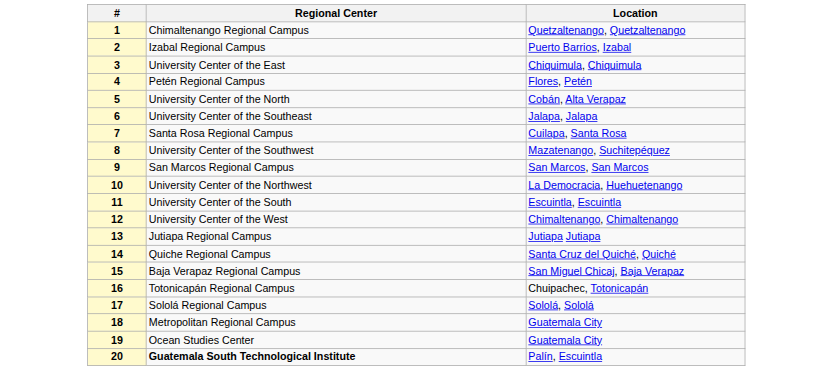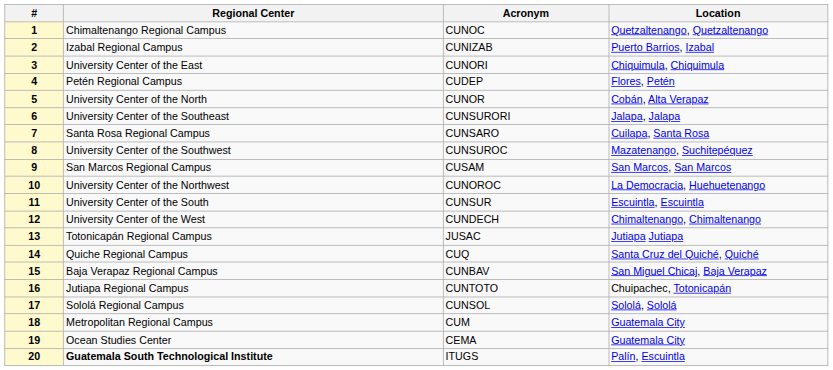 <table class="wikitable" style="font-size:88%; margin:0.5em auto">
 <tr>
 <th style="width: 5em">#</th>
 <th style="width: 35em">Regional Center</th>
+<th align="center" style="width: 15em">Acronym</th>
 <th align="center" style="width: 20em">Location</th>
 </tr>
 <tr>
 <th style="background:lemonchiffon;">1</th>
 <td>Chimaltenango Regional Campus</td>
+<td>CUNOC</td>
 <td><a href='#'>Quetzaltenango</a>, <a href='#'>Quetzaltenango</a></td>
 </tr>
 <tr>
 <th style="background:lemonchiffon;">2</th>
 <td>Izabal Regional Campus</td>
+<td>CUNIZAB</td>
 <td><a href='#'>Puerto Barrios</a>, <a href='#'>Izabal</a></td>
 </tr>
 <tr>
 <th style="background:lemonchiffon;">3</th>
 <td>University Center of the East</td>
+<td>CUNORI</td>
 <td><a href='#'>Chiquimula</a>, <a href='#'>Chiquimula</a></td>
 </tr>
 <tr>
 <th style="background:lemonchiffon;">4</th>
 <td>Petén Regional Campus</td>
+<td>CUDEP</td>
 <td><a href='#'>Flores</a>, <a href='#'>Petén</a></td>
 </tr>
 <tr>
 <th style="background:lemonchiffon;">5</th>
 <td>University Center of the North</td>
+<td>CUNOR</td>
 <td><a href='#'>Cobán</a>, <a href='#'>Alta Verapaz</a></td>
 </tr>
 <tr>
 <th style="background:lemonchiffon;">6</th>
 <td>University Center of the Southeast</td>
+<td>CUNSURORI</td>
 <td><a href='#'>Jalapa</a>, <a href='#'>Jalapa</a></td>
 </tr>
 <tr>
 <th style="background:lemonchiffon;">7</th>
 <td>Santa Rosa Regional Campus</td>
+<td>CUNSARO</td>
 <td><a href='#'>Cuilapa</a>, <a href='#'>Santa Rosa</a></td>
 </tr>
 <tr>
 <th style="background:lemonchiffon;">8</th>
 <td>University Center of the Southwest</td>
+<td>CUNSUROC</td>
 <td><a href='#'>Mazatenango</a>, <a href='#'>Suchitepéquez</a></td>
 </tr>
 <tr>
 <th style="background:lemonchiffon;">9</th>
 <td>San Marcos Regional Campus</td>
+<td>CUSAM</td>
 <td><a href='#'>San Marcos</a>, <a href='#'>San Marcos</a></td>
 </tr>
 <tr>
 <th style="background:lemonchiffon;">10</th>
 <td>University Center of the Northwest</td>
+<td>CUNOROC</td>
 <td><a href='#'>La Democracia</a>, <a href='#'>Huehuetenango</a></td>
 </tr>
 <tr>
 <th style="background:lemonchiffon;">11</th>
 <td>University Center of the South</td>
+<td>CUNSUR</td>
 <td><a href='#'>Escuintla</a>, <a href='#'>Escuintla</a></td>
 </tr>
 <tr>
 <th style="background:lemonchiffon;">12</th>
 <td>University Center of the West</td>
+<td>CUNDECH</td>
 <td><a href='#'>Chimaltenango</a>, <a href='#'>Chimaltenango</a></td>
 </tr>
 <tr>
 <th style="background:lemonchiffon;">13</th>
-<td>Jutiapa Regional Campus</td>
+<td>Totonicapán Regional Campus</td>
+<td>JUSAC</td>
 <td><a href='#'>Jutiapa</a> <a href='#'>Jutiapa</a></td>
 </tr>
 <tr>
 <th style="background:lemonchiffon;">14</th>
 <td>Quiche Regional Campus</td>
+<td>CUQ</td>
 <td><a href='#'>Santa Cruz del Quiché</a>, <a href='#'>Quiché</a></td>
 </tr>
 <tr>
 <th style="background:lemonchiffon;">15</th>
 <td>Baja Verapaz Regional Campus</td>
+<td>CUNBAV</td>
 <td><a href='#'>San Miguel Chicaj</a>, <a href='#'>Baja Verapaz</a></td>
 </tr>
 <tr>
 <th style="background:lemonchiffon;">16</th>
-<td>Totonicapán Regional Campus</td>
+<td>Jutiapa Regional Campus</td>
+<td>CUNTOTO</td>
 <td>Chuipachec, <a href='#'>Totonicapán</a></td>
 </tr>
 <tr>
 <th style="background:lemonchiffon;">17</th>
 <td>Sololá Regional Campus</td>
+<td>CUNSOL</td>
 <td><a href='#'>Sololá</a>, <a href='#'>Sololá</a></td>
 </tr>
 <tr>
 <th style="background:lemonchiffon;">18</th>
 <td>Metropolitan Regional Campus</td>
+<td>CUM</td>
 <td><a href='#'>Guatemala City</a></td>
 </tr>
 <tr>
 <th style="background:lemonchiffon;">19</th>
 <td>Ocean Studies Center</td>
+<td>CEMA</td>
 <td><a href='#'>Guatemala City</a></td>
 </tr>
 <tr>
 <th style="background:lemonchiffon;">20</th>
 <td><strong>Guatemala South Technological Institute</strong></td>
+<td>ITUGS</td>
 <td><a href='#'>Palín</a>, <a href='#'>Escuintla</a></td>
 </tr>
 </table>
